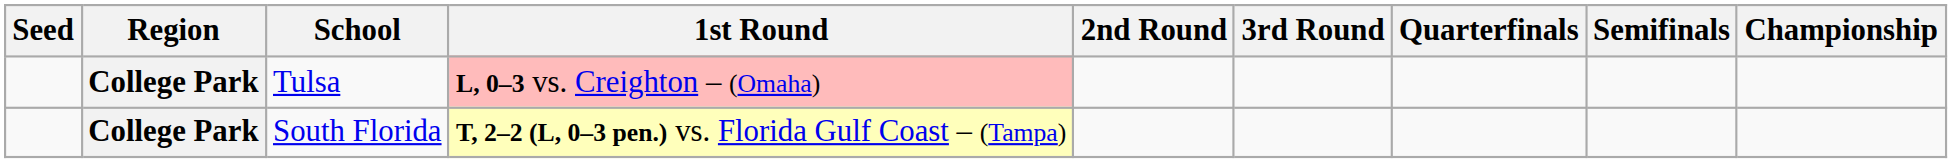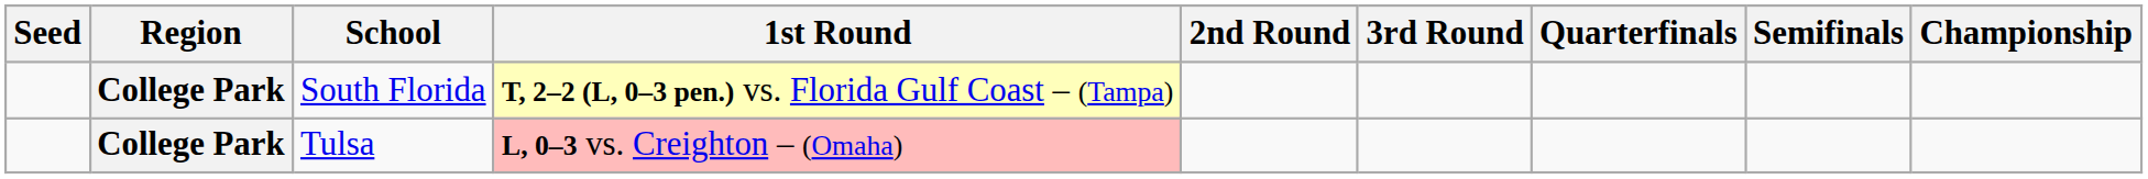 <table class="sortable wikitable" style="white-space:nowrap; font-size:90%;">
 <tr>
 <th>Seed</th>
 <th>Region</th>
 <th>School</th>
 <th>1st Round</th>
 <th>2nd Round</th>
 <th>3rd Round</th>
 <th>Quarterfinals</th>
 <th>Semifinals</th>
 <th>Championship</th>
 </tr>
 <tr>
 <td></td>
 <th>College Park</th>
-<td><a href='#'>Tulsa</a></td>
-<td style="background:#FBB"><small><strong>L, 0–3</strong></small> vs. <a href='#'>Creighton</a> – <small>(<a href='#'>Omaha</a>)</small></td>
+<td><a href='#'>South Florida</a></td>
+<td style="background:#FFB;"><small><strong>T, 2–2 (L, 0–3 pen.)</strong></small> vs. <a href='#'>Florida Gulf Coast</a> – <small>(<a href='#'>Tampa</a>)</small></td>
 <td></td>
 <td></td>
 <td></td>
 <td></td>
 <td></td>
 </tr>
 <tr>
 <td></td>
 <th>College Park</th>
-<td><a href='#'>South Florida</a></td>
-<td style="background:#FFB;"><small><strong>T, 2–2 (L, 0–3 pen.)</strong></small> vs. <a href='#'>Florida Gulf Coast</a> – <small>(<a href='#'>Tampa</a>)</small></td>
+<td><a href='#'>Tulsa</a></td>
+<td style="background:#FBB"><small><strong>L, 0–3</strong></small> vs. <a href='#'>Creighton</a> – <small>(<a href='#'>Omaha</a>)</small></td>
 <td></td>
 <td></td>
 <td></td>
 <td></td>
 <td></td>
 </tr>
 </table>
